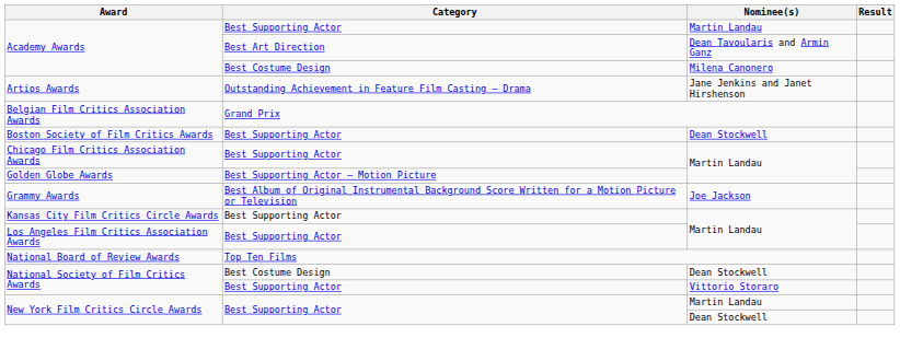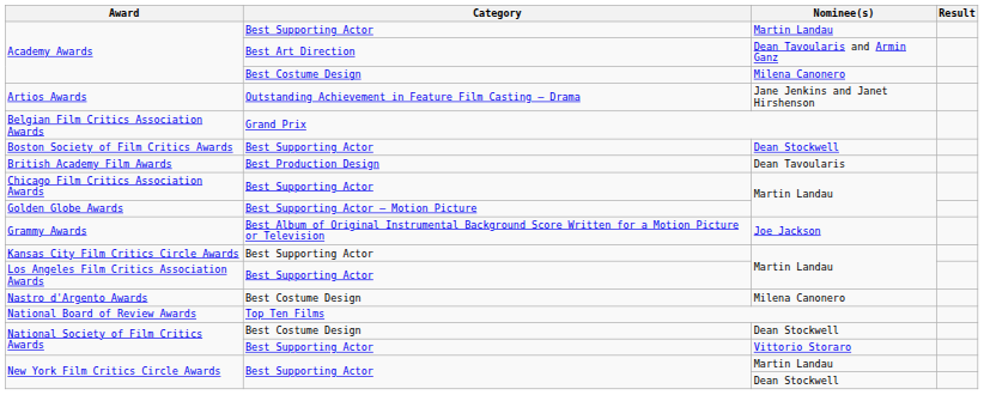 <table class="wikitable plainrowheaders">
 <tr>
 <th>Award</th>
 <th>Category</th>
 <th>Nominee(s)</th>
 <th>Result</th>
 </tr>
 <tr>
 <td rowspan="3"><a href='#'>Academy Awards</a></td>
 <td><a href='#'>Best Supporting Actor</a></td>
 <td><a href='#'>Martin Landau</a></td>
 <td></td>
 </tr>
 <tr>
 <td><a href='#'>Best Art Direction</a></td>
 <td><a href='#'>Dean Tavoularis</a> and <a href='#'>Armin Ganz</a></td>
 <td></td>
 </tr>
 <tr>
 <td><a href='#'>Best Costume Design</a></td>
 <td><a href='#'>Milena Canonero</a></td>
 <td></td>
 </tr>
 <tr>
 <td><a href='#'>Artios Awards</a></td>
 <td><a href='#'>Outstanding Achievement in Feature Film Casting – Drama</a></td>
 <td>Jane Jenkins and Janet Hirshenson </td>
 <td></td>
 </tr>
 <tr>
 <td><a href='#'>Belgian Film Critics Association Awards</a></td>
 <td colspan="2"><a href='#'>Grand Prix</a></td>
 <td></td>
 </tr>
 <tr>
 <td><a href='#'>Boston Society of Film Critics Awards</a></td>
 <td><a href='#'>Best Supporting Actor</a></td>
 <td><a href='#'>Dean Stockwell</a> </td>
 <td></td>
 </tr>
 <tr>
+<td><a href='#'>British Academy Film Awards</a></td>
+<td><a href='#'>Best Production Design</a></td>
+<td>Dean Tavoularis</td>
+<td></td>
+</tr>
+<tr>
 <td><a href='#'>Chicago Film Critics Association Awards</a></td>
 <td><a href='#'>Best Supporting Actor</a></td>
 <td rowspan="2">Martin Landau</td>
 <td></td>
 </tr>
 <tr>
 <td><a href='#'>Golden Globe Awards</a></td>
 <td><a href='#'>Best Supporting Actor – Motion Picture</a></td>
 <td></td>
 </tr>
 <tr>
 <td><a href='#'>Grammy Awards</a></td>
 <td><a href='#'>Best Album of Original Instrumental Background Score Written for a Motion Picture or Television</a></td>
 <td><a href='#'>Joe Jackson</a></td>
 <td></td>
 </tr>
 <tr>
 <td><a href='#'>Kansas City Film Critics Circle Awards</a></td>
 <td>Best Supporting Actor</td>
 <td rowspan="2">Martin Landau</td>
 <td></td>
 </tr>
 <tr>
 <td><a href='#'>Los Angeles Film Critics Association Awards</a></td>
 <td><a href='#'>Best Supporting Actor</a></td>
+<td></td>
+</tr>
+<tr>
+<td><a href='#'>Nastro d'Argento Awards</a></td>
+<td>Best Costume Design</td>
+<td>Milena Canonero</td>
 <td></td>
 </tr>
 <tr>
 <td><a href='#'>National Board of Review Awards</a></td>
 <td colspan="2"><a href='#'>Top Ten Films</a></td>
 <td></td>
 </tr>
 <tr>
 <td rowspan="2"><a href='#'>National Society of Film Critics Awards</a></td>
 <td>Best Costume Design</td>
 <td>Dean Stockwell </td>
 <td></td>
 </tr>
 <tr>
 <td><a href='#'>Best Supporting Actor</a></td>
 <td><a href='#'>Vittorio Storaro</a></td>
 <td></td>
 </tr>
 <tr>
 <td rowspan="2"><a href='#'>New York Film Critics Circle Awards</a></td>
 <td rowspan="2"><a href='#'>Best Supporting Actor</a></td>
 <td>Martin Landau</td>
 <td></td>
 </tr>
 <tr>
 <td>Dean Stockwell </td>
 <td></td>
 </tr>
 </table>
